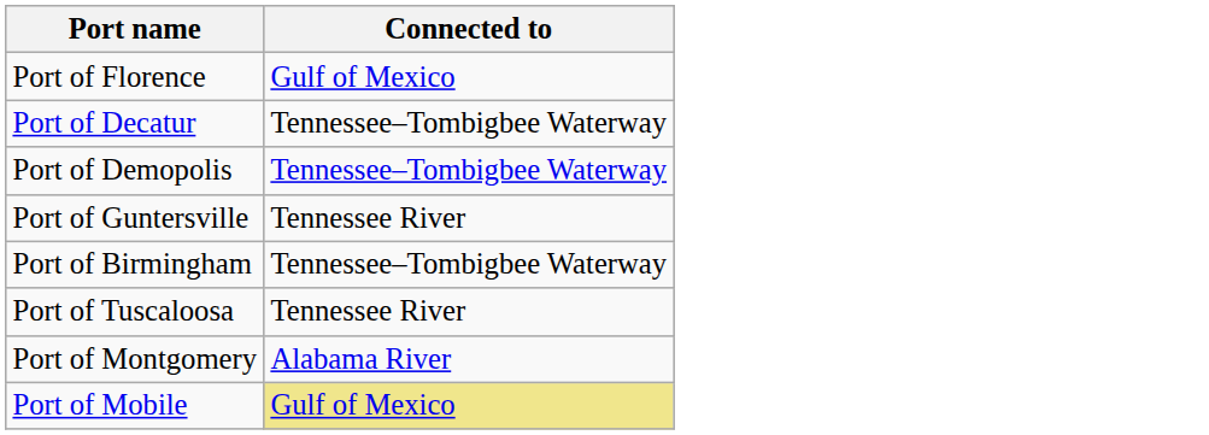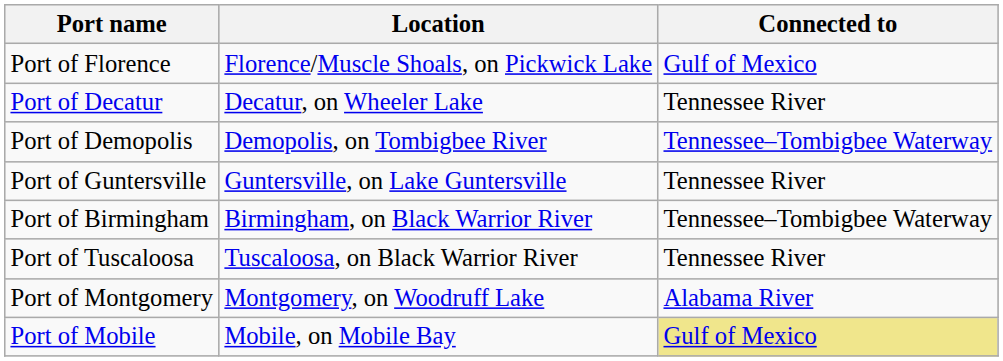 <table class="wikitable">
 <tr>
 <th>Port name</th>
+<th>Location</th>
 <th>Connected to</th>
 </tr>
 <tr>
 <td>Port of Florence</td>
+<td><a href='#'>Florence</a>/<a href='#'>Muscle Shoals</a>, on <a href='#'>Pickwick Lake</a></td>
 <td><a href='#'>Gulf of Mexico</a></td>
 </tr>
 <tr>
 <td><a href='#'>Port of Decatur</a></td>
-<td>Tennessee–Tombigbee Waterway</td>
+<td><a href='#'>Decatur</a>, on <a href='#'>Wheeler Lake</a></td>
+<td>Tennessee River</td>
 </tr>
 <tr>
 <td>Port of Demopolis</td>
+<td><a href='#'>Demopolis</a>, on <a href='#'>Tombigbee River</a></td>
 <td><a href='#'>Tennessee–Tombigbee Waterway</a></td>
 </tr>
 <tr>
 <td>Port of Guntersville</td>
+<td><a href='#'>Guntersville</a>, on <a href='#'>Lake Guntersville</a></td>
 <td>Tennessee River</td>
 </tr>
 <tr>
 <td>Port of Birmingham</td>
+<td><a href='#'>Birmingham</a>, on <a href='#'>Black Warrior River</a></td>
 <td>Tennessee–Tombigbee Waterway</td>
 </tr>
 <tr>
 <td>Port of Tuscaloosa</td>
+<td><a href='#'>Tuscaloosa</a>, on Black Warrior River</td>
 <td>Tennessee River</td>
 </tr>
 <tr>
 <td>Port of Montgomery</td>
+<td><a href='#'>Montgomery</a>, on <a href='#'>Woodruff Lake</a></td>
 <td><a href='#'>Alabama River</a></td>
 </tr>
 <tr>
 <td><a href='#'>Port of Mobile</a></td>
+<td><a href='#'>Mobile</a>, on <a href='#'>Mobile Bay</a></td>
 <td style="background: khaki;"><a href='#'>Gulf of Mexico</a></td>
 </tr>
 </table>
